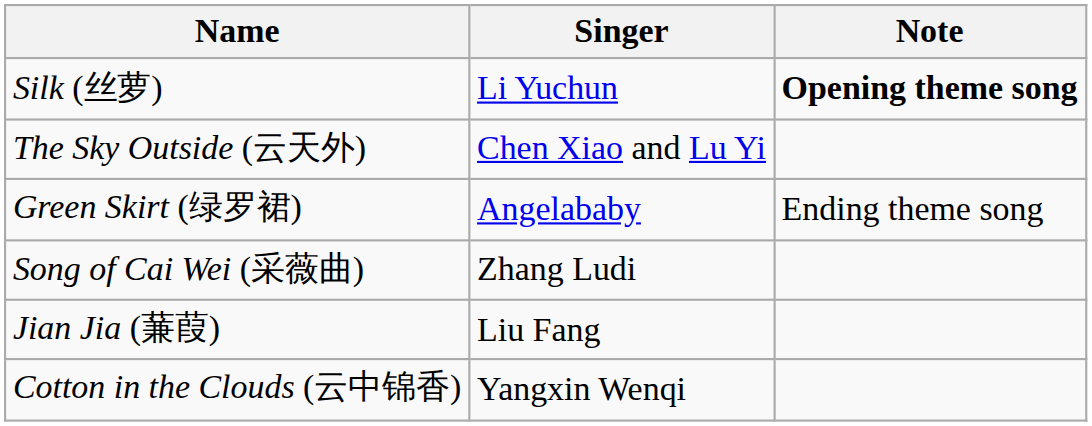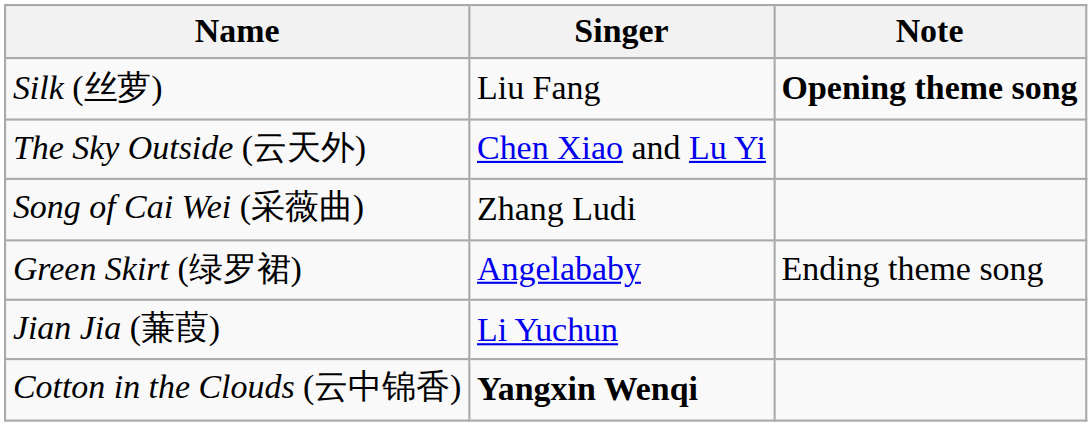 <table class="wikitable">
 <tr>
 <th>Name</th>
 <th>Singer</th>
 <th>Note</th>
 </tr>
 <tr>
 <td><em>Silk</em> (丝萝)</td>
-<td><a href='#'>Li Yuchun</a></td>
+<td>Liu Fang</td>
 <td><strong>Opening theme song</strong></td>
 </tr>
 <tr>
 <td><em>The Sky Outside</em> (云天外)</td>
 <td><a href='#'>Chen Xiao</a> and <a href='#'>Lu Yi</a></td>
 <td></td>
 </tr>
 <tr>
+<td><em>Song of Cai Wei</em> (采薇曲)</td>
+<td>Zhang Ludi</td>
+<td></td>
+</tr>
+<tr>
 <td><em>Green Skirt</em> (绿罗裙)</td>
 <td><a href='#'>Angelababy</a></td>
 <td>Ending theme song</td>
 </tr>
 <tr>
-<td><em>Song of Cai Wei</em> (采薇曲)</td>
-<td>Zhang Ludi</td>
-<td></td>
-</tr>
-<tr>
 <td><em>Jian Jia</em> (蒹葭)</td>
-<td>Liu Fang</td>
+<td><a href='#'>Li Yuchun</a></td>
 <td></td>
 </tr>
 <tr>
 <td><em>Cotton in the Clouds</em> (云中锦香)</td>
-<td>Yangxin Wenqi</td>
+<td><strong>Yangxin Wenqi</strong></td>
 <td></td>
 </tr>
 </table>
